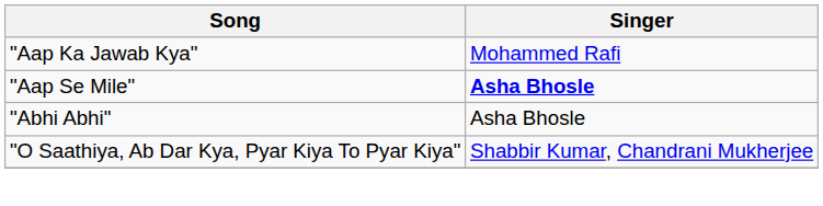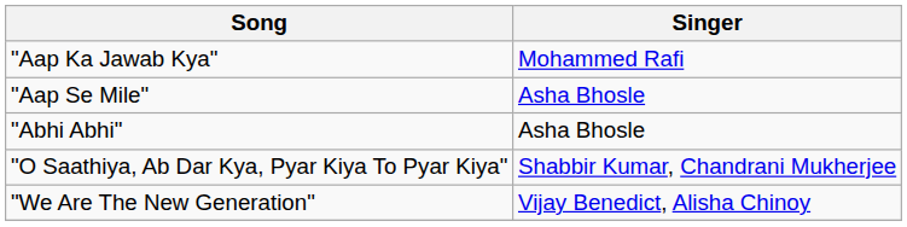 <table class="wikitable">
 <tr>
 <th>Song</th>
 <th>Singer</th>
 </tr>
 <tr>
 <td>"Aap Ka Jawab Kya"</td>
 <td><a href='#'>Mohammed Rafi</a></td>
 </tr>
 <tr>
 <td>"Aap Se Mile"</td>
-<td><strong><a href='#'>Asha Bhosle</a></strong></td>
+<td><a href='#'>Asha Bhosle</a></td>
 </tr>
 <tr>
 <td>"Abhi Abhi"</td>
 <td>Asha Bhosle</td>
 </tr>
 <tr>
 <td>"O Saathiya, Ab Dar Kya, Pyar Kiya To Pyar Kiya"</td>
 <td><a href='#'>Shabbir Kumar</a>, <a href='#'>Chandrani Mukherjee</a></td>
 </tr>
 <tr>
+<td>"We Are The New Generation"</td>
+<td><a href='#'>Vijay Benedict</a>, <a href='#'>Alisha Chinoy</a></td>
+</tr>
+<tr>
 </tr>
 </table>
